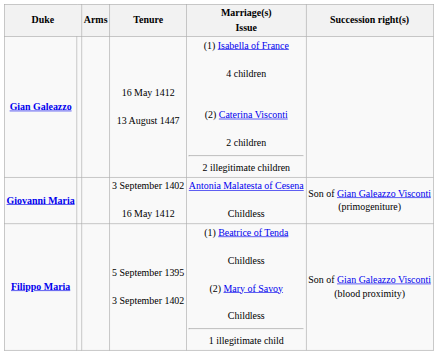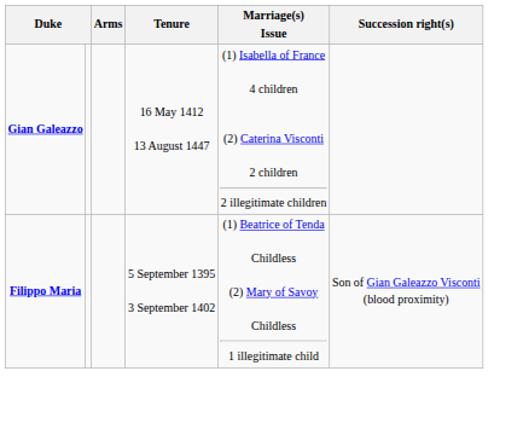 <table class="wikitable" style="line-height:1.4em; text-align:center">
 <tr>
 <th colspan=2>Duke</th>
 <th>Arms</th>
 <th>Tenure</th>
 <th>Marriage(s)<br>Issue</th>
 <th>Succession right(s)</th>
 </tr>
 <tr>
 <td><strong><a href='#'>Gian Galeazzo</a></strong><br></td>
 <td></td>
 <td></td>
 <td>16 May 1412<br><br>13 August 1447</td>
 <td>(1) <a href='#'>Isabella of France</a><br><br>4 children<br><br><br>(2) <a href='#'>Caterina Visconti</a><br><br>2 children<hr>2 illegitimate children</td>
 <td></td>
 </tr>
 <tr>
-<td><strong><a href='#'>Giovanni Maria</a></strong><br></td>
-<td></td>
-<td></td>
-<td>3 September 1402<br><br>16 May 1412</td>
-<td><a href='#'>Antonia Malatesta of Cesena</a><br><br>Childless</td>
-<td>Son of <a href='#'>Gian Galeazzo Visconti</a><br>(primogeniture)</td>
-</tr>
-<tr>
 <td><strong><a href='#'>Filippo Maria</a></strong><br></td>
 <td></td>
 <td></td>
 <td>5 September 1395<br><br>3 September 1402</td>
 <td>(1) <a href='#'>Beatrice of Tenda</a><br><br>Childless<br><br>(2) <a href='#'>Mary of Savoy</a><br><br>Childless<hr>1 illegitimate child</td>
 <td>Son of <a href='#'>Gian Galeazzo Visconti</a><br>(blood proximity)</td>
 </tr>
 </table>
